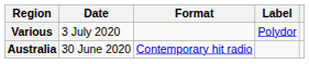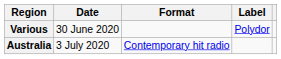 <table class="wikitable sortable plainrowheaders">
 <tr>
 <th scope="col">Region</th>
 <th scope="col">Date</th>
 <th scope="col">Format</th>
 <th scope="col">Label</th>
 <th scope="col"></th>
 </tr>
 <tr>
 <th scope="row">Various</th>
-<td>3 July 2020</td>
+<td>30 June 2020</td>
 <td></td>
 <td><a href='#'>Polydor</a></td>
 <td style="text-align:center;"></td>
 </tr>
 <tr>
 <th scope="row">Australia</th>
-<td>30 June 2020</td>
+<td>3 July 2020</td>
 <td><a href='#'>Contemporary hit radio</a></td>
 <td></td>
 <td style="text-align:center;"></td>
 </tr>
 </table>
